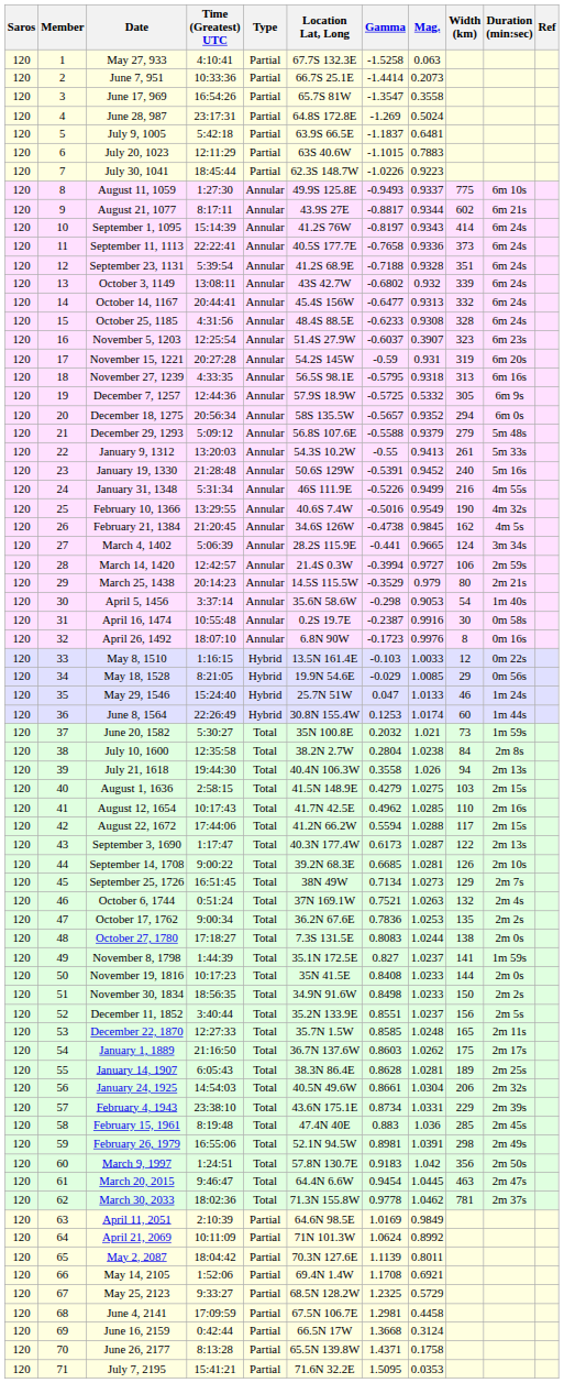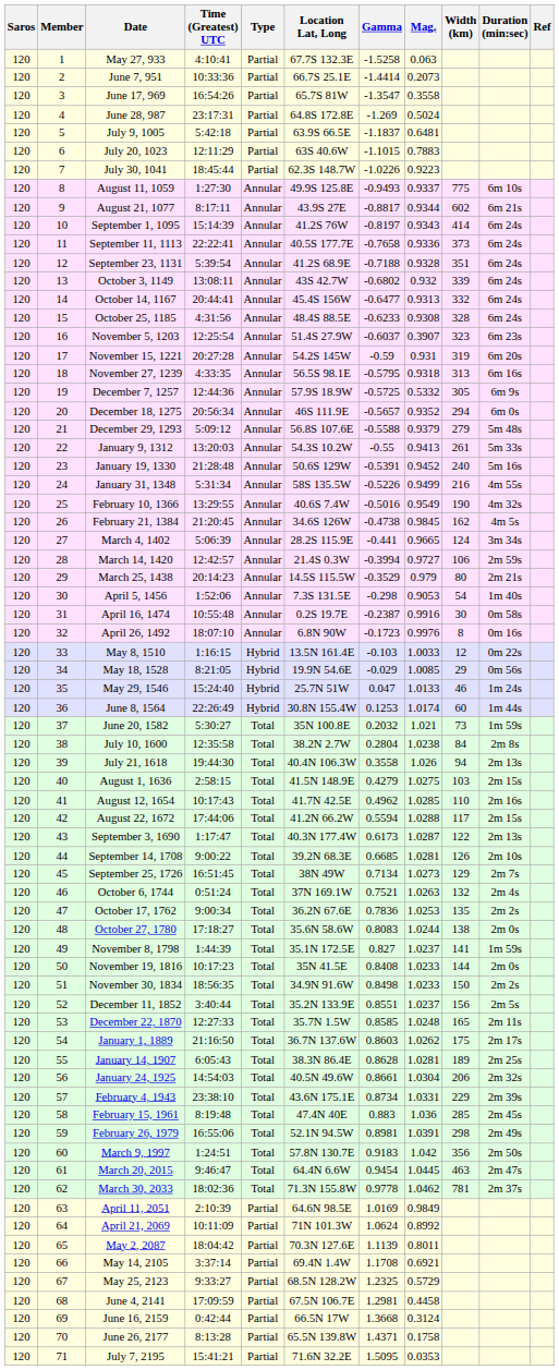 <table class=wikitable>
 <tr align=center>
 <th>Saros</th>
 <th>Member</th>
 <th>Date</th>
 <th>Time<br>(Greatest)<br><a href='#'>UTC</a></th>
 <th>Type</th>
 <th>Location<br>Lat, Long</th>
 <th><a href='#'>Gamma</a></th>
 <th><a href='#'>Mag.</a></th>
 <th>Width<br>(km)</th>
 <th>Duration<br>(min:sec)</th>
 <th>Ref</th>
 </tr>
 <tr align=center bgcolor=#ffffe0>
 <td>120</td>
 <td>1</td>
 <td>May 27, 933</td>
 <td>4:10:41</td>
 <td>Partial</td>
 <td>67.7S 132.3E</td>
 <td>-1.5258</td>
 <td>0.063</td>
 <td></td>
 <td></td>
 <td></td>
 </tr>
 <tr align=center bgcolor=#ffffe0>
 <td>120</td>
 <td>2</td>
 <td>June 7, 951</td>
 <td>10:33:36</td>
 <td>Partial</td>
 <td>66.7S 25.1E</td>
 <td>-1.4414</td>
 <td>0.2073</td>
 <td></td>
 <td></td>
 <td></td>
 </tr>
 <tr align=center bgcolor=#ffffe0>
 <td>120</td>
 <td>3</td>
 <td>June 17, 969</td>
 <td>16:54:26</td>
 <td>Partial</td>
 <td>65.7S 81W</td>
 <td>-1.3547</td>
 <td>0.3558</td>
 <td></td>
 <td></td>
 <td></td>
 </tr>
 <tr align=center bgcolor=#ffffe0>
 <td>120</td>
 <td>4</td>
 <td>June 28, 987</td>
 <td>23:17:31</td>
 <td>Partial</td>
 <td>64.8S 172.8E</td>
 <td>-1.269</td>
 <td>0.5024</td>
 <td></td>
 <td></td>
 <td></td>
 </tr>
 <tr align=center bgcolor=#ffffe0>
 <td>120</td>
 <td>5</td>
 <td>July 9, 1005</td>
 <td>5:42:18</td>
 <td>Partial</td>
 <td>63.9S 66.5E</td>
 <td>-1.1837</td>
 <td>0.6481</td>
 <td></td>
 <td></td>
 <td></td>
 </tr>
 <tr align=center bgcolor=#ffffe0>
 <td>120</td>
 <td>6</td>
 <td>July 20, 1023</td>
 <td>12:11:29</td>
 <td>Partial</td>
 <td>63S 40.6W</td>
 <td>-1.1015</td>
 <td>0.7883</td>
 <td></td>
 <td></td>
 <td></td>
 </tr>
 <tr align=center bgcolor=#ffffe0>
 <td>120</td>
 <td>7</td>
 <td>July 30, 1041</td>
 <td>18:45:44</td>
 <td>Partial</td>
 <td>62.3S 148.7W</td>
 <td>-1.0226</td>
 <td>0.9223</td>
 <td></td>
 <td></td>
 <td></td>
 </tr>
 <tr align=center bgcolor=#ffe0ff>
 <td>120</td>
 <td>8</td>
 <td>August 11, 1059</td>
 <td>1:27:30</td>
 <td>Annular</td>
 <td>49.9S 125.8E</td>
 <td>-0.9493</td>
 <td>0.9337</td>
 <td>775</td>
 <td>6m 10s</td>
 <td></td>
 </tr>
 <tr align=center bgcolor=#ffe0ff>
 <td>120</td>
 <td>9</td>
 <td>August 21, 1077</td>
 <td>8:17:11</td>
 <td>Annular</td>
 <td>43.9S 27E</td>
 <td>-0.8817</td>
 <td>0.9344</td>
 <td>602</td>
 <td>6m 21s</td>
 <td></td>
 </tr>
 <tr align=center bgcolor=#ffe0ff>
 <td>120</td>
 <td>10</td>
 <td>September 1, 1095</td>
 <td>15:14:39</td>
 <td>Annular</td>
 <td>41.2S 76W</td>
 <td>-0.8197</td>
 <td>0.9343</td>
 <td>414</td>
 <td>6m 24s</td>
 <td></td>
 </tr>
 <tr align=center bgcolor=#ffe0ff>
 <td>120</td>
 <td>11</td>
 <td>September 11, 1113</td>
 <td>22:22:41</td>
 <td>Annular</td>
 <td>40.5S 177.7E</td>
 <td>-0.7658</td>
 <td>0.9336</td>
 <td>373</td>
 <td>6m 24s</td>
 <td></td>
 </tr>
 <tr align=center bgcolor=#ffe0ff>
 <td>120</td>
 <td>12</td>
 <td>September 23, 1131</td>
 <td>5:39:54</td>
 <td>Annular</td>
 <td>41.2S 68.9E</td>
 <td>-0.7188</td>
 <td>0.9328</td>
 <td>351</td>
 <td>6m 24s</td>
 <td></td>
 </tr>
 <tr align=center bgcolor=#ffe0ff>
 <td>120</td>
 <td>13</td>
 <td>October 3, 1149</td>
 <td>13:08:11</td>
 <td>Annular</td>
 <td>43S 42.7W</td>
 <td>-0.6802</td>
 <td>0.932</td>
 <td>339</td>
 <td>6m 24s</td>
 <td></td>
 </tr>
 <tr align=center bgcolor=#ffe0ff>
 <td>120</td>
 <td>14</td>
 <td>October 14, 1167</td>
 <td>20:44:41</td>
 <td>Annular</td>
 <td>45.4S 156W</td>
 <td>-0.6477</td>
 <td>0.9313</td>
 <td>332</td>
 <td>6m 24s</td>
 <td></td>
 </tr>
 <tr align=center bgcolor=#ffe0ff>
 <td>120</td>
 <td>15</td>
 <td>October 25, 1185</td>
 <td>4:31:56</td>
 <td>Annular</td>
 <td>48.4S 88.5E</td>
 <td>-0.6233</td>
 <td>0.9308</td>
 <td>328</td>
 <td>6m 24s</td>
 <td></td>
 </tr>
 <tr align=center bgcolor=#ffe0ff>
 <td>120</td>
 <td>16</td>
 <td>November 5, 1203</td>
 <td>12:25:54</td>
 <td>Annular</td>
 <td>51.4S 27.9W</td>
 <td>-0.6037</td>
 <td>0.3907</td>
 <td>323</td>
 <td>6m 23s</td>
 <td></td>
 </tr>
 <tr align=center bgcolor=#ffe0ff>
 <td>120</td>
 <td>17</td>
 <td>November 15, 1221</td>
 <td>20:27:28</td>
 <td>Annular</td>
 <td>54.2S 145W</td>
 <td>-0.59</td>
 <td>0.931</td>
 <td>319</td>
 <td>6m 20s</td>
 <td></td>
 </tr>
 <tr align=center bgcolor=#ffe0ff>
 <td>120</td>
 <td>18</td>
 <td>November 27, 1239</td>
 <td>4:33:35</td>
 <td>Annular</td>
 <td>56.5S 98.1E</td>
 <td>-0.5795</td>
 <td>0.9318</td>
 <td>313</td>
 <td>6m 16s</td>
 <td></td>
 </tr>
 <tr align=center bgcolor=#ffe0ff>
 <td>120</td>
 <td>19</td>
 <td>December 7, 1257</td>
 <td>12:44:36</td>
 <td>Annular</td>
 <td>57.9S 18.9W</td>
 <td>-0.5725</td>
 <td>0.5332</td>
 <td>305</td>
 <td>6m 9s</td>
 <td></td>
 </tr>
 <tr align=center bgcolor=#ffe0ff>
 <td>120</td>
 <td>20</td>
 <td>December 18, 1275</td>
 <td>20:56:34</td>
 <td>Annular</td>
-<td>58S 135.5W</td>
+<td>46S 111.9E</td>
 <td>-0.5657</td>
 <td>0.9352</td>
 <td>294</td>
 <td>6m 0s</td>
 <td></td>
 </tr>
 <tr align=center bgcolor=#ffe0ff>
 <td>120</td>
 <td>21</td>
 <td>December 29, 1293</td>
 <td>5:09:12</td>
 <td>Annular</td>
 <td>56.8S 107.6E</td>
 <td>-0.5588</td>
 <td>0.9379</td>
 <td>279</td>
 <td>5m 48s</td>
 <td></td>
 </tr>
 <tr align=center bgcolor=#ffe0ff>
 <td>120</td>
 <td>22</td>
 <td>January 9, 1312</td>
 <td>13:20:03</td>
 <td>Annular</td>
 <td>54.3S 10.2W</td>
 <td>-0.55</td>
 <td>0.9413</td>
 <td>261</td>
 <td>5m 33s</td>
 <td></td>
 </tr>
 <tr align=center bgcolor=#ffe0ff>
 <td>120</td>
 <td>23</td>
 <td>January 19, 1330</td>
 <td>21:28:48</td>
 <td>Annular</td>
 <td>50.6S 129W</td>
 <td>-0.5391</td>
 <td>0.9452</td>
 <td>240</td>
 <td>5m 16s</td>
 <td></td>
 </tr>
 <tr align=center bgcolor=#ffe0ff>
 <td>120</td>
 <td>24</td>
 <td>January 31, 1348</td>
 <td>5:31:34</td>
 <td>Annular</td>
-<td>46S 111.9E</td>
+<td>58S 135.5W</td>
 <td>-0.5226</td>
 <td>0.9499</td>
 <td>216</td>
 <td>4m 55s</td>
 <td></td>
 </tr>
 <tr align=center bgcolor=#ffe0ff>
 <td>120</td>
 <td>25</td>
 <td>February 10, 1366</td>
 <td>13:29:55</td>
 <td>Annular</td>
 <td>40.6S 7.4W</td>
 <td>-0.5016</td>
 <td>0.9549</td>
 <td>190</td>
 <td>4m 32s</td>
 <td></td>
 </tr>
 <tr align=center bgcolor=#ffe0ff>
 <td>120</td>
 <td>26</td>
 <td>February 21, 1384</td>
 <td>21:20:45</td>
 <td>Annular</td>
 <td>34.6S 126W</td>
 <td>-0.4738</td>
 <td>0.9845</td>
 <td>162</td>
 <td>4m 5s</td>
 <td></td>
 </tr>
 <tr align=center bgcolor=#ffe0ff>
 <td>120</td>
 <td>27</td>
 <td>March 4, 1402</td>
 <td>5:06:39</td>
 <td>Annular</td>
 <td>28.2S 115.9E</td>
 <td>-0.441</td>
 <td>0.9665</td>
 <td>124</td>
 <td>3m 34s</td>
 <td></td>
 </tr>
 <tr align=center bgcolor=#ffe0ff>
 <td>120</td>
 <td>28</td>
 <td>March 14, 1420</td>
 <td>12:42:57</td>
 <td>Annular</td>
 <td>21.4S 0.3W</td>
 <td>-0.3994</td>
 <td>0.9727</td>
 <td>106</td>
 <td>2m 59s</td>
 <td></td>
 </tr>
 <tr align=center bgcolor=#ffe0ff>
 <td>120</td>
 <td>29</td>
 <td>March 25, 1438</td>
 <td>20:14:23</td>
 <td>Annular</td>
 <td>14.5S 115.5W</td>
 <td>-0.3529</td>
 <td>0.979</td>
 <td>80</td>
 <td>2m 21s</td>
 <td></td>
 </tr>
 <tr align=center bgcolor=#ffe0ff>
 <td>120</td>
 <td>30</td>
 <td>April 5, 1456</td>
-<td>3:37:14</td>
+<td>1:52:06</td>
 <td>Annular</td>
-<td>35.6N 58.6W</td>
+<td>7.3S 131.5E</td>
 <td>-0.298</td>
 <td>0.9053</td>
 <td>54</td>
 <td>1m 40s</td>
 <td></td>
 </tr>
 <tr align=center bgcolor=#ffe0ff>
 <td>120</td>
 <td>31</td>
 <td>April 16, 1474</td>
 <td>10:55:48</td>
 <td>Annular</td>
 <td>0.2S 19.7E</td>
 <td>-0.2387</td>
 <td>0.9916</td>
 <td>30</td>
 <td>0m 58s</td>
 <td></td>
 </tr>
 <tr align=center bgcolor=#ffe0ff>
 <td>120</td>
 <td>32</td>
 <td>April 26, 1492</td>
 <td>18:07:10</td>
 <td>Annular</td>
 <td>6.8N 90W</td>
 <td>-0.1723</td>
 <td>0.9976</td>
 <td>8</td>
 <td>0m 16s</td>
 <td></td>
 </tr>
 <tr align=center bgcolor=#e0e0ff>
 <td>120</td>
 <td>33</td>
 <td>May 8, 1510</td>
 <td>1:16:15</td>
 <td>Hybrid</td>
 <td>13.5N 161.4E</td>
 <td>-0.103</td>
 <td>1.0033</td>
 <td>12</td>
 <td>0m 22s</td>
 <td></td>
 </tr>
 <tr align=center bgcolor=#e0e0ff>
 <td>120</td>
 <td>34</td>
 <td>May 18, 1528</td>
 <td>8:21:05</td>
 <td>Hybrid</td>
 <td>19.9N 54.6E</td>
 <td>-0.029</td>
 <td>1.0085</td>
 <td>29</td>
 <td>0m 56s</td>
 <td></td>
 </tr>
 <tr align=center bgcolor=#e0e0ff>
 <td>120</td>
 <td>35</td>
 <td>May 29, 1546</td>
 <td>15:24:40</td>
 <td>Hybrid</td>
 <td>25.7N 51W</td>
 <td>0.047</td>
 <td>1.0133</td>
 <td>46</td>
 <td>1m 24s</td>
 <td></td>
 </tr>
 <tr align=center bgcolor=#e0e0ff>
 <td>120</td>
 <td>36</td>
 <td>June 8, 1564</td>
 <td>22:26:49</td>
 <td>Hybrid</td>
 <td>30.8N 155.4W</td>
 <td>0.1253</td>
 <td>1.0174</td>
 <td>60</td>
 <td>1m 44s</td>
 <td></td>
 </tr>
 <tr align=center bgcolor=#e0ffe0>
 <td>120</td>
 <td>37</td>
 <td>June 20, 1582</td>
 <td>5:30:27</td>
 <td>Total</td>
 <td>35N 100.8E</td>
 <td>0.2032</td>
 <td>1.021</td>
 <td>73</td>
 <td>1m 59s</td>
 <td></td>
 </tr>
 <tr align=center bgcolor=#e0ffe0>
 <td>120</td>
 <td>38</td>
 <td>July 10, 1600</td>
 <td>12:35:58</td>
 <td>Total</td>
 <td>38.2N 2.7W</td>
 <td>0.2804</td>
 <td>1.0238</td>
 <td>84</td>
 <td>2m 8s</td>
 <td></td>
 </tr>
 <tr align=center bgcolor=#e0ffe0>
 <td>120</td>
 <td>39</td>
 <td>July 21, 1618</td>
 <td>19:44:30</td>
 <td>Total</td>
 <td>40.4N 106.3W</td>
 <td>0.3558</td>
 <td>1.026</td>
 <td>94</td>
 <td>2m 13s</td>
 <td></td>
 </tr>
 <tr align=center bgcolor=#e0ffe0>
 <td>120</td>
 <td>40</td>
 <td>August 1, 1636</td>
 <td>2:58:15</td>
 <td>Total</td>
 <td>41.5N 148.9E</td>
 <td>0.4279</td>
 <td>1.0275</td>
 <td>103</td>
 <td>2m 15s</td>
 <td></td>
 </tr>
 <tr align=center bgcolor=#e0ffe0>
 <td>120</td>
 <td>41</td>
 <td>August 12, 1654</td>
 <td>10:17:43</td>
 <td>Total</td>
 <td>41.7N 42.5E</td>
 <td>0.4962</td>
 <td>1.0285</td>
 <td>110</td>
 <td>2m 16s</td>
 <td></td>
 </tr>
 <tr align=center bgcolor=#e0ffe0>
 <td>120</td>
 <td>42</td>
 <td>August 22, 1672</td>
 <td>17:44:06</td>
 <td>Total</td>
 <td>41.2N 66.2W</td>
 <td>0.5594</td>
 <td>1.0288</td>
 <td>117</td>
 <td>2m 15s</td>
 <td></td>
 </tr>
 <tr align=center bgcolor=#e0ffe0>
 <td>120</td>
 <td>43</td>
 <td>September 3, 1690</td>
 <td>1:17:47</td>
 <td>Total</td>
 <td>40.3N 177.4W</td>
 <td>0.6173</td>
 <td>1.0287</td>
 <td>122</td>
 <td>2m 13s</td>
 <td></td>
 </tr>
 <tr align=center bgcolor=#e0ffe0>
 <td>120</td>
 <td>44</td>
 <td>September 14, 1708</td>
 <td>9:00:22</td>
 <td>Total</td>
 <td>39.2N 68.3E</td>
 <td>0.6685</td>
 <td>1.0281</td>
 <td>126</td>
 <td>2m 10s</td>
 <td></td>
 </tr>
 <tr align=center bgcolor=#e0ffe0>
 <td>120</td>
 <td>45</td>
 <td>September 25, 1726</td>
 <td>16:51:45</td>
 <td>Total</td>
 <td>38N 49W</td>
 <td>0.7134</td>
 <td>1.0273</td>
 <td>129</td>
 <td>2m 7s</td>
 <td></td>
 </tr>
 <tr align=center bgcolor=#e0ffe0>
 <td>120</td>
 <td>46</td>
 <td>October 6, 1744</td>
 <td>0:51:24</td>
 <td>Total</td>
 <td>37N 169.1W</td>
 <td>0.7521</td>
 <td>1.0263</td>
 <td>132</td>
 <td>2m 4s</td>
 <td></td>
 </tr>
 <tr align=center bgcolor=#e0ffe0>
 <td>120</td>
 <td>47</td>
 <td>October 17, 1762</td>
 <td>9:00:34</td>
 <td>Total</td>
 <td>36.2N 67.6E</td>
 <td>0.7836</td>
 <td>1.0253</td>
 <td>135</td>
 <td>2m 2s</td>
 <td></td>
 </tr>
 <tr align=center bgcolor=#e0ffe0>
 <td>120</td>
 <td>48</td>
 <td><a href='#'>October 27, 1780</a></td>
 <td>17:18:27</td>
 <td>Total</td>
-<td>7.3S 131.5E</td>
+<td>35.6N 58.6W</td>
 <td>0.8083</td>
 <td>1.0244</td>
 <td>138</td>
 <td>2m 0s</td>
 <td></td>
 </tr>
 <tr align=center bgcolor=#e0ffe0>
 <td>120</td>
 <td>49</td>
 <td>November 8, 1798</td>
 <td>1:44:39</td>
 <td>Total</td>
 <td>35.1N 172.5E</td>
 <td>0.827</td>
 <td>1.0237</td>
 <td>141</td>
 <td>1m 59s</td>
 <td></td>
 </tr>
 <tr align=center bgcolor=#e0ffe0>
 <td>120</td>
 <td>50</td>
 <td>November 19, 1816</td>
 <td>10:17:23</td>
 <td>Total</td>
 <td>35N 41.5E</td>
 <td>0.8408</td>
 <td>1.0233</td>
 <td>144</td>
 <td>2m 0s</td>
 <td></td>
 </tr>
 <tr align=center bgcolor=#e0ffe0>
 <td>120</td>
 <td>51</td>
 <td>November 30, 1834</td>
 <td>18:56:35</td>
 <td>Total</td>
 <td>34.9N 91.6W</td>
 <td>0.8498</td>
 <td>1.0233</td>
 <td>150</td>
 <td>2m 2s</td>
 <td></td>
 </tr>
 <tr align=center bgcolor=#e0ffe0>
 <td>120</td>
 <td>52</td>
 <td>December 11, 1852</td>
 <td>3:40:44</td>
 <td>Total</td>
 <td>35.2N 133.9E</td>
 <td>0.8551</td>
 <td>1.0237</td>
 <td>156</td>
 <td>2m 5s</td>
 <td></td>
 </tr>
 <tr align=center bgcolor=#e0ffe0>
 <td>120</td>
 <td>53</td>
 <td><a href='#'>December 22, 1870</a></td>
 <td>12:27:33</td>
 <td>Total</td>
 <td>35.7N 1.5W</td>
 <td>0.8585</td>
 <td>1.0248</td>
 <td>165</td>
 <td>2m 11s</td>
 <td></td>
 </tr>
 <tr align=center bgcolor=#e0ffe0>
 <td>120</td>
 <td>54</td>
 <td><a href='#'>January 1, 1889</a></td>
 <td>21:16:50</td>
 <td>Total</td>
 <td>36.7N 137.6W</td>
 <td>0.8603</td>
 <td>1.0262</td>
 <td>175</td>
 <td>2m 17s</td>
 <td></td>
 </tr>
 <tr align=center bgcolor=#e0ffe0>
 <td>120</td>
 <td>55</td>
 <td><a href='#'>January 14, 1907</a></td>
 <td>6:05:43</td>
 <td>Total</td>
 <td>38.3N 86.4E</td>
 <td>0.8628</td>
 <td>1.0281</td>
 <td>189</td>
 <td>2m 25s</td>
 <td></td>
 </tr>
 <tr align=center bgcolor=#e0ffe0>
 <td>120</td>
 <td>56</td>
 <td><a href='#'>January 24, 1925</a></td>
 <td>14:54:03</td>
 <td>Total</td>
 <td>40.5N 49.6W</td>
 <td>0.8661</td>
 <td>1.0304</td>
 <td>206</td>
 <td>2m 32s</td>
 <td></td>
 </tr>
 <tr align=center bgcolor=#e0ffe0>
 <td>120</td>
 <td>57</td>
 <td><a href='#'>February 4, 1943</a></td>
 <td>23:38:10</td>
 <td>Total</td>
 <td>43.6N 175.1E</td>
 <td>0.8734</td>
 <td>1.0331</td>
 <td>229</td>
 <td>2m 39s</td>
 <td></td>
 </tr>
 <tr align=center bgcolor=#e0ffe0>
 <td>120</td>
 <td>58</td>
 <td><a href='#'>February 15, 1961</a></td>
 <td>8:19:48</td>
 <td>Total</td>
 <td>47.4N 40E</td>
 <td>0.883</td>
 <td>1.036</td>
 <td>285</td>
 <td>2m 45s</td>
 <td></td>
 </tr>
 <tr align=center bgcolor=#e0ffe0>
 <td>120</td>
 <td>59</td>
 <td><a href='#'>February 26, 1979</a></td>
 <td>16:55:06</td>
 <td>Total</td>
 <td>52.1N 94.5W</td>
 <td>0.8981</td>
 <td>1.0391</td>
 <td>298</td>
 <td>2m 49s</td>
 <td></td>
 </tr>
 <tr align=center bgcolor=#e0ffe0>
 <td>120</td>
 <td>60</td>
 <td><a href='#'>March 9, 1997</a></td>
 <td>1:24:51</td>
 <td>Total</td>
 <td>57.8N 130.7E</td>
 <td>0.9183</td>
 <td>1.042</td>
 <td>356</td>
 <td>2m 50s</td>
 <td></td>
 </tr>
 <tr align=center bgcolor=#e0ffe0>
 <td>120</td>
 <td>61</td>
 <td><a href='#'>March 20, 2015</a></td>
 <td>9:46:47</td>
 <td>Total</td>
 <td>64.4N 6.6W</td>
 <td>0.9454</td>
 <td>1.0445</td>
 <td>463</td>
 <td>2m 47s</td>
 <td></td>
 </tr>
 <tr align=center bgcolor=#e0ffe0>
 <td>120</td>
 <td>62</td>
 <td><a href='#'>March 30, 2033</a></td>
 <td>18:02:36</td>
 <td>Total</td>
 <td>71.3N 155.8W</td>
 <td>0.9778</td>
 <td>1.0462</td>
 <td>781</td>
 <td>2m 37s</td>
 <td></td>
 </tr>
 <tr align=center bgcolor=#ffffe0>
 <td>120</td>
 <td>63</td>
 <td><a href='#'>April 11, 2051</a></td>
 <td>2:10:39</td>
 <td>Partial</td>
 <td>64.6N 98.5E</td>
 <td>1.0169</td>
 <td>0.9849</td>
 <td></td>
 <td></td>
 <td></td>
 </tr>
 <tr align=center bgcolor=#ffffe0>
 <td>120</td>
 <td>64</td>
 <td><a href='#'>April 21, 2069</a></td>
 <td>10:11:09</td>
 <td>Partial</td>
 <td>71N 101.3W</td>
 <td>1.0624</td>
 <td>0.8992</td>
 <td></td>
 <td></td>
 <td></td>
 </tr>
 <tr align=center bgcolor=#ffffe0>
 <td>120</td>
 <td>65</td>
 <td><a href='#'>May 2, 2087</a></td>
 <td>18:04:42</td>
 <td>Partial</td>
 <td>70.3N 127.6E</td>
 <td>1.1139</td>
 <td>0.8011</td>
 <td></td>
 <td></td>
 <td></td>
 </tr>
 <tr align=center bgcolor=#ffffe0>
 <td>120</td>
 <td>66</td>
 <td>May 14, 2105</td>
-<td>1:52:06</td>
+<td>3:37:14</td>
 <td>Partial</td>
 <td>69.4N 1.4W</td>
 <td>1.1708</td>
 <td>0.6921</td>
 <td></td>
 <td></td>
 <td></td>
 </tr>
 <tr align=center bgcolor=#ffffe0>
 <td>120</td>
 <td>67</td>
 <td>May 25, 2123</td>
 <td>9:33:27</td>
 <td>Partial</td>
 <td>68.5N 128.2W</td>
 <td>1.2325</td>
 <td>0.5729</td>
 <td></td>
 <td></td>
 <td></td>
 </tr>
 <tr align=center bgcolor=#ffffe0>
 <td>120</td>
 <td>68</td>
 <td>June 4, 2141</td>
 <td>17:09:59</td>
 <td>Partial</td>
 <td>67.5N 106.7E</td>
 <td>1.2981</td>
 <td>0.4458</td>
 <td></td>
 <td></td>
 <td></td>
 </tr>
 <tr align=center bgcolor=#ffffe0>
 <td>120</td>
 <td>69</td>
 <td>June 16, 2159</td>
 <td>0:42:44</td>
 <td>Partial</td>
 <td>66.5N 17W</td>
 <td>1.3668</td>
 <td>0.3124</td>
 <td></td>
 <td></td>
 <td></td>
 </tr>
 <tr align=center bgcolor=#ffffe0>
 <td>120</td>
 <td>70</td>
 <td>June 26, 2177</td>
 <td>8:13:28</td>
 <td>Partial</td>
 <td>65.5N 139.8W</td>
 <td>1.4371</td>
 <td>0.1758</td>
 <td></td>
 <td></td>
 <td></td>
 </tr>
 <tr align=center bgcolor=#ffffe0>
 <td>120</td>
 <td>71</td>
 <td>July 7, 2195</td>
 <td>15:41:21</td>
 <td>Partial</td>
 <td>71.6N 32.2E</td>
 <td>1.5095</td>
 <td>0.0353</td>
 <td></td>
 <td></td>
 <td></td>
 </tr>
 </table>
